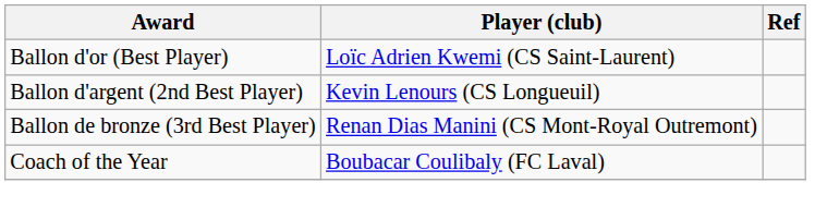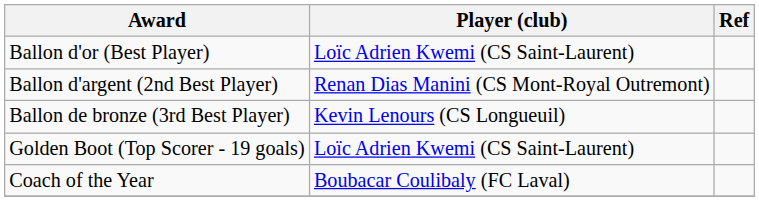 <table class="wikitable">
 <tr>
 <th>Award</th>
 <th>Player (club)</th>
 <th>Ref</th>
 </tr>
 <tr>
 <td>Ballon d'or (Best Player)</td>
 <td><a href='#'>Loïc Adrien Kwemi</a> (CS Saint-Laurent)</td>
 <td></td>
 </tr>
 <tr>
 <td>Ballon d'argent (2nd Best Player)</td>
+<td><a href='#'>Renan Dias Manini</a> (CS Mont-Royal Outremont)</td>
+<td></td>
+</tr>
+<tr>
+<td>Ballon de bronze (3rd Best Player)</td>
 <td><a href='#'>Kevin Lenours</a> (CS Longueuil)</td>
 <td></td>
 </tr>
 <tr>
-<td>Ballon de bronze (3rd Best Player)</td>
-<td><a href='#'>Renan Dias Manini</a> (CS Mont-Royal Outremont)</td>
+<td>Golden Boot (Top Scorer - 19 goals)</td>
+<td><a href='#'>Loïc Adrien Kwemi</a> (CS Saint-Laurent)</td>
 <td></td>
 </tr>
 <tr>
 <td>Coach of the Year</td>
 <td><a href='#'>Boubacar Coulibaly</a> (FC Laval)</td>
 <td></td>
 </tr>
 <tr>
 </tr>
 </table>
